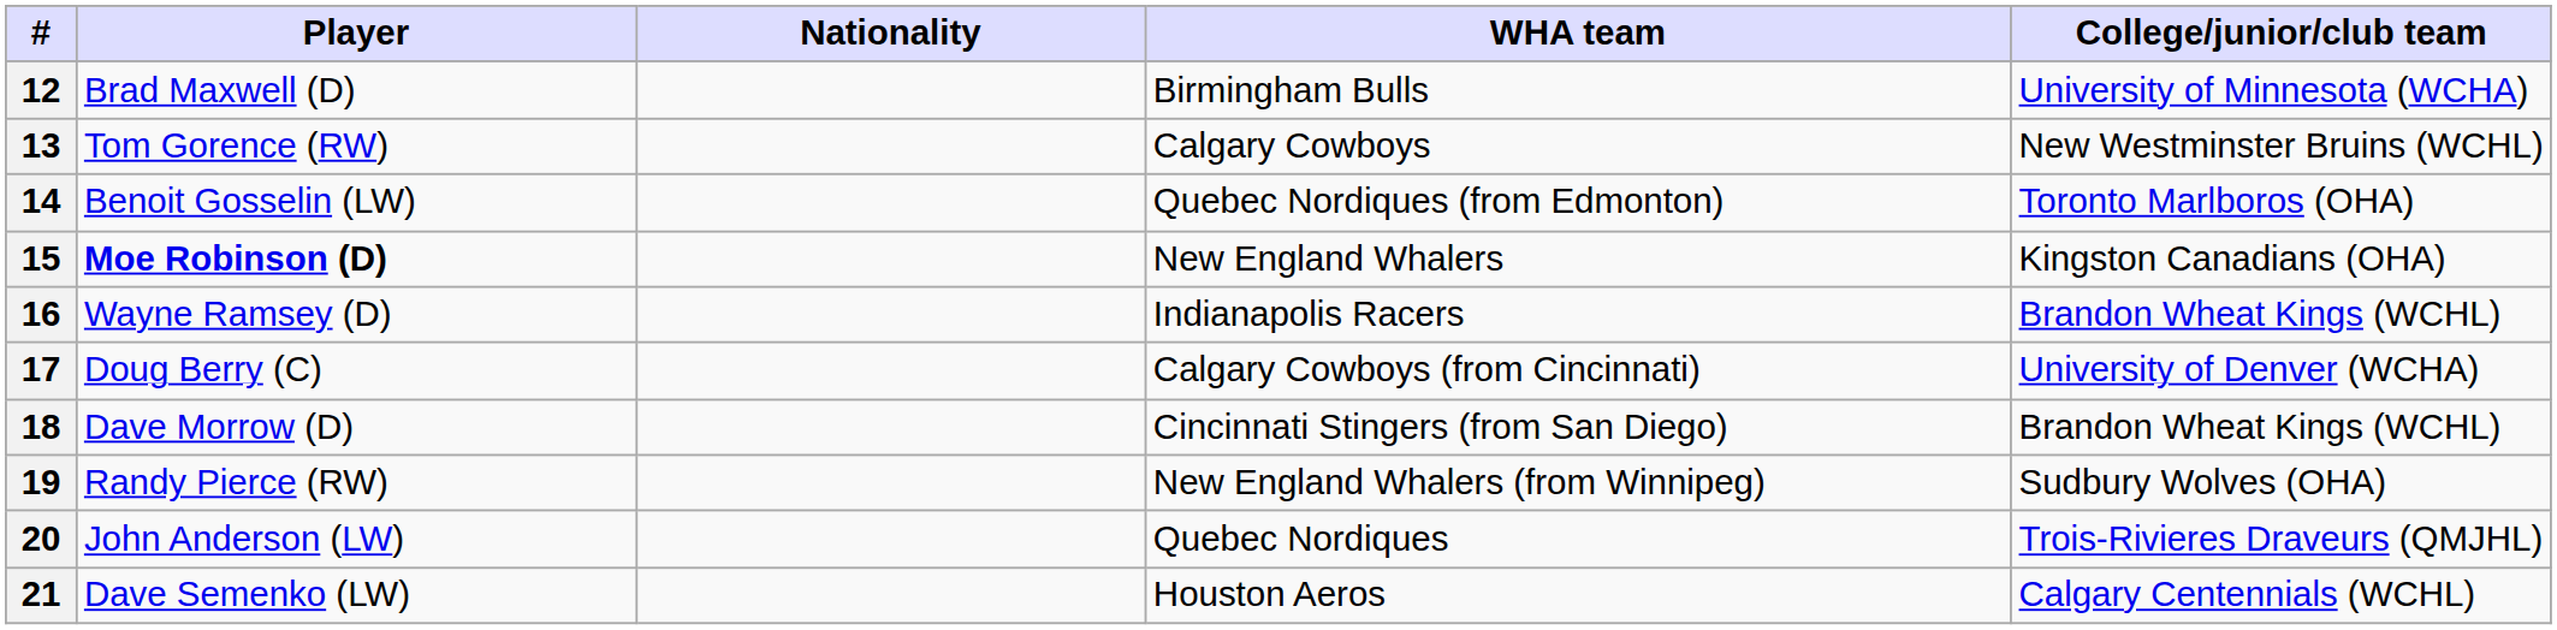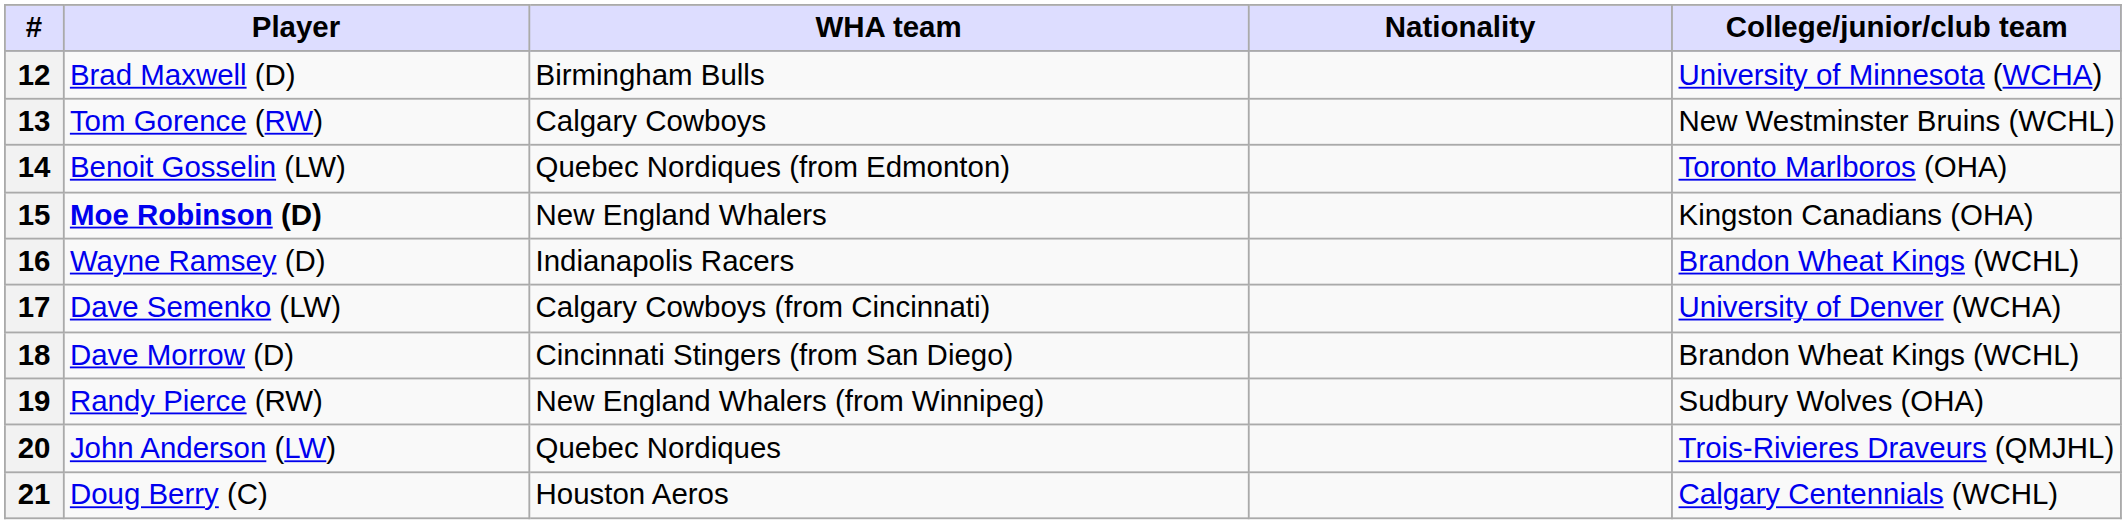 <table class="wikitable">
 <tr>
 <th style="background:#ddf; width:2.75%;">#</th>
 <th style="background:#ddf; width:22.0%;">Player</th>
+<th style="background:#ddf; width:34.0%;">WHA team</th>
 <th style="background:#ddf; width:20.0%;">Nationality</th>
-<th style="background:#ddf; width:34.0%;">WHA team</th>
 <th style="background:#ddf; width:100.0%;">College/junior/club team</th>
 </tr>
 <tr>
 <th>12</th>
 <td><a href='#'>Brad Maxwell</a> (D)</td>
+<td>Birmingham Bulls</td>
 <td></td>
-<td>Birmingham Bulls</td>
 <td><a href='#'>University of Minnesota</a> (<a href='#'>WCHA</a>)</td>
 </tr>
 <tr>
 <th>13</th>
 <td><a href='#'>Tom Gorence</a> (<a href='#'>RW</a>)</td>
+<td>Calgary Cowboys</td>
 <td></td>
-<td>Calgary Cowboys</td>
 <td>New Westminster Bruins (WCHL)</td>
 </tr>
 <tr>
 <th>14</th>
 <td><a href='#'>Benoit Gosselin</a> (LW)</td>
+<td>Quebec Nordiques (from Edmonton)</td>
 <td></td>
-<td>Quebec Nordiques (from Edmonton)</td>
 <td><a href='#'>Toronto Marlboros</a> (OHA)</td>
 </tr>
 <tr>
 <th>15</th>
 <td><strong><a href='#'>Moe Robinson</a> (D)</strong></td>
+<td>New England Whalers</td>
 <td></td>
-<td>New England Whalers</td>
 <td>Kingston Canadians (OHA)</td>
 </tr>
 <tr>
 <th>16</th>
 <td><a href='#'>Wayne Ramsey</a> (D)</td>
+<td>Indianapolis Racers</td>
 <td></td>
-<td>Indianapolis Racers</td>
 <td><a href='#'>Brandon Wheat Kings</a> (WCHL)</td>
 </tr>
 <tr>
 <th>17</th>
-<td><a href='#'>Doug Berry</a> (C)</td>
+<td><a href='#'>Dave Semenko</a> (LW)</td>
+<td>Calgary Cowboys (from Cincinnati)</td>
 <td></td>
-<td>Calgary Cowboys (from Cincinnati)</td>
 <td><a href='#'>University of Denver</a> (WCHA)</td>
 </tr>
 <tr>
 <th>18</th>
 <td><a href='#'>Dave Morrow</a> (D)</td>
+<td>Cincinnati Stingers (from San Diego)</td>
 <td></td>
-<td>Cincinnati Stingers (from San Diego)</td>
 <td>Brandon Wheat Kings (WCHL)</td>
 </tr>
 <tr>
 <th>19</th>
 <td><a href='#'>Randy Pierce</a> (RW)</td>
+<td>New England Whalers (from Winnipeg)</td>
 <td></td>
-<td>New England Whalers (from Winnipeg)</td>
 <td>Sudbury Wolves (OHA)</td>
 </tr>
 <tr>
 <th>20</th>
 <td><a href='#'>John Anderson</a> (<a href='#'>LW</a>)</td>
+<td>Quebec Nordiques</td>
 <td></td>
-<td>Quebec Nordiques</td>
 <td><a href='#'>Trois-Rivieres Draveurs</a> (QMJHL)</td>
 </tr>
 <tr>
 <th>21</th>
-<td><a href='#'>Dave Semenko</a> (LW)</td>
+<td><a href='#'>Doug Berry</a> (C)</td>
+<td>Houston Aeros</td>
 <td></td>
-<td>Houston Aeros</td>
 <td><a href='#'>Calgary Centennials</a> (WCHL)</td>
 </tr>
 </table>
